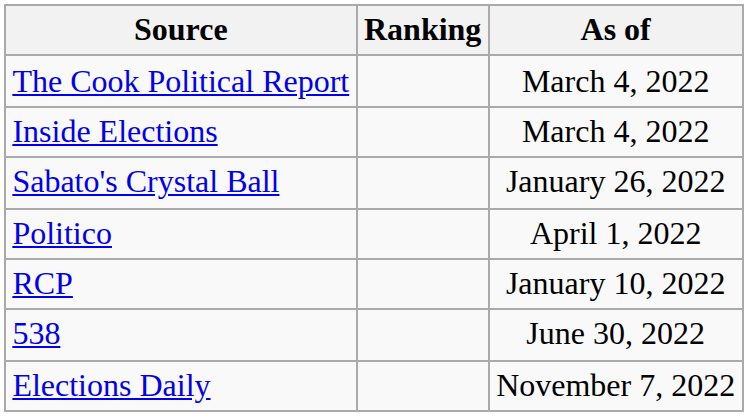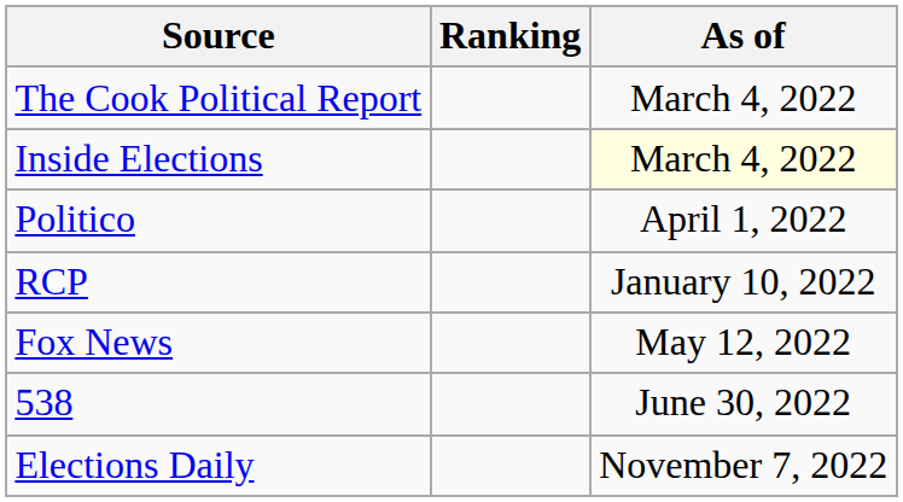 <table class="wikitable" style="text-align:center">
 <tr>
 <th>Source</th>
 <th>Ranking</th>
 <th>As of</th>
 </tr>
 <tr>
 <td align=left><a href='#'>The Cook Political Report</a></td>
 <td></td>
 <td>March 4, 2022</td>
 </tr>
 <tr>
 <td align=left><a href='#'>Inside Elections</a></td>
 <td></td>
-<td>March 4, 2022</td>
-</tr>
-<tr>
-<td align=left><a href='#'>Sabato's Crystal Ball</a></td>
-<td></td>
-<td>January 26, 2022</td>
+<td style="background: lightyellow;">March 4, 2022</td>
 </tr>
 <tr>
 <td align="left"><a href='#'>Politico</a></td>
 <td></td>
 <td>April 1, 2022</td>
 </tr>
 <tr>
 <td align=left><a href='#'>RCP</a></td>
 <td></td>
 <td>January 10, 2022</td>
 </tr>
 <tr>
+<td align=left><a href='#'>Fox News</a></td>
+<td></td>
+<td>May 12, 2022</td>
+</tr>
+<tr>
 <td align="left"><a href='#'>538</a></td>
 <td></td>
 <td>June 30, 2022</td>
 </tr>
 <tr>
 <td align="left"><a href='#'>Elections Daily</a></td>
 <td></td>
 <td>November 7, 2022</td>
 </tr>
 </table>
